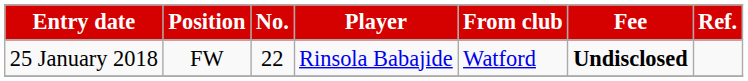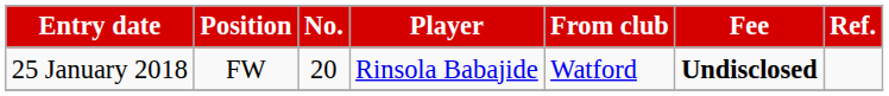 <table class="wikitable sortable">
 <tr>
 <th style="background:#d50000; color:white;"><strong>Entry date</strong></th>
 <th style="background:#d50000; color:white;"><strong>Position</strong></th>
 <th style="background:#d50000; color:white;"><strong>No.</strong></th>
 <th style="background:#d50000; color:white;"><strong>Player</strong></th>
 <th style="background:#d50000; color:white;"><strong>From club</strong></th>
 <th style="background:#d50000; color:white;"><strong>Fee</strong></th>
 <th style="background:#d50000; color:white;"><strong>Ref.</strong></th>
 </tr>
 <tr>
 <td>25 January 2018</td>
 <td style="text-align:center;">FW</td>
-<td style="text-align:center;">22</td>
+<td style="text-align:center;">20</td>
 <td style="text-align:left;"> <a href='#'>Rinsola Babajide</a></td>
 <td style="text-align:left;"> <a href='#'>Watford</a></td>
 <td><strong>Undisclosed</strong></td>
 <td></td>
 </tr>
 <tr>
 </tr>
 </table>
